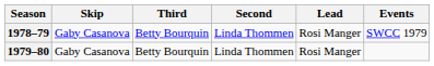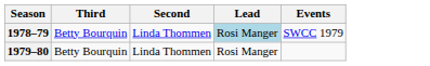 <table class="wikitable">
 <tr>
 <th scope="col">Season</th>
-<th scope="col">Skip</th>
 <th scope="col">Third</th>
 <th scope="col">Second</th>
 <th scope="col">Lead</th>
 <th scope="col">Events</th>
 </tr>
 <tr>
 <th scope="row">1978–79</th>
-<td><a href='#'>Gaby Casanova</a></td>
 <td><a href='#'>Betty Bourquin</a></td>
 <td><a href='#'>Linda Thommen</a></td>
-<td>Rosi Manger</td>
+<td style="background: lightblue;">Rosi Manger</td>
 <td><a href='#'>SWCC</a> 1979 <br> </td>
 </tr>
 <tr>
 <th scope="row">1979–80</th>
-<td>Gaby Casanova</td>
 <td>Betty Bourquin</td>
 <td>Linda Thommen</td>
 <td>Rosi Manger</td>
 <td> </td>
 </tr>
 </table>
